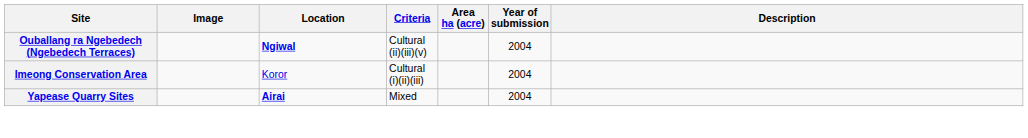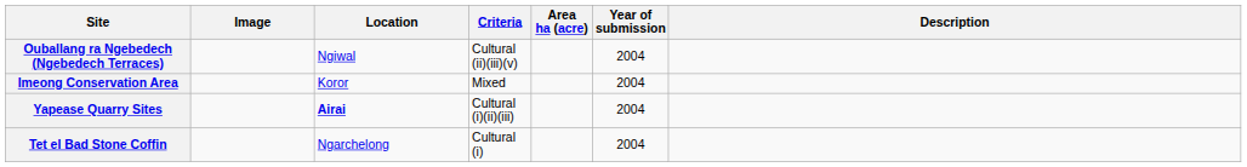 <table class="wikitable sortable">
 <tr>
 <th scope="col" style="width:15%;">Site</th>
 <th scope="col" class="unsortable" style="width:150px;">Image</th>
 <th scope="col" style="width:12.5%;">Location</th>
 <th scope="row" style="width:5%;"><a href='#'>Criteria</a></th>
 <th scope="col" style="width:5%;">Area<br><a href='#'>ha</a> (<a href='#'>acre</a>)<br></th>
 <th scope="col" style="width:5%;">Year of submission</th>
 <th scope="col" class="unsortable">Description</th>
 </tr>
 <tr>
 <th><a href='#'>Ouballang ra Ngebedech (Ngebedech Terraces)</a></th>
 <td></td>
-<td><strong><a href='#'>Ngiwal</a><br><small></small></strong></td>
+<td><a href='#'>Ngiwal</a><br><small></small></td>
 <td>Cultural (ii)(iii)(v)</td>
 <td></td>
 <td align="center">2004</td>
 <td></td>
 </tr>
 <tr>
 <th><a href='#'>Imeong Conservation Area</a></th>
 <td></td>
 <td><a href='#'>Koror</a><br><small></small></td>
-<td>Cultural (i)(ii)(iii)</td>
+<td>Mixed</td>
 <td></td>
 <td align="center">2004</td>
 <td></td>
 </tr>
 <tr>
 <th><a href='#'>Yapease Quarry Sites</a></th>
 <td></td>
 <td><strong><a href='#'>Airai</a><br><small></small></strong></td>
-<td>Mixed</td>
+<td>Cultural (i)(ii)(iii)</td>
+<td></td>
+<td align="center">2004</td>
+<td></td>
+</tr>
+<tr>
+<th><a href='#'>Tet el Bad Stone Coffin</a></th>
+<td></td>
+<td><a href='#'>Ngarchelong</a><br><small></small></td>
+<td>Cultural (i)</td>
 <td></td>
 <td align="center">2004</td>
 <td></td>
 </tr>
 </table>
